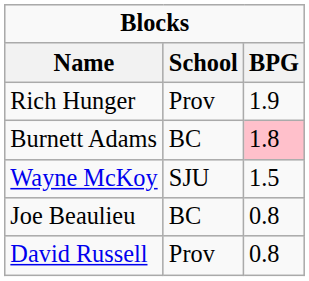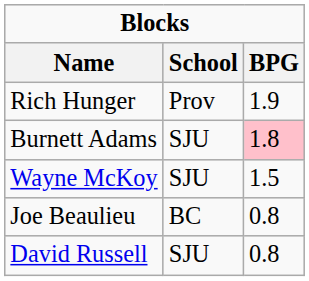 <table class="wikitable">
 <tr>
 <td colspan=3 style="text-align:center;"><strong>Blocks</strong></td>
 </tr>
 <tr>
 <th>Name</th>
 <th>School</th>
 <th>BPG</th>
 </tr>
 <tr>
 <td>Rich Hunger</td>
 <td>Prov</td>
 <td>1.9</td>
 </tr>
 <tr>
 <td>Burnett Adams</td>
-<td>BC</td>
+<td>SJU</td>
 <td style="background: pink;">1.8</td>
 </tr>
 <tr>
 <td><a href='#'>Wayne McKoy</a></td>
 <td>SJU</td>
 <td>1.5</td>
 </tr>
 <tr>
 <td>Joe Beaulieu</td>
 <td>BC</td>
 <td>0.8</td>
 </tr>
 <tr>
 <td><a href='#'>David Russell</a></td>
-<td>Prov</td>
+<td>SJU</td>
 <td>0.8</td>
 </tr>
 </table>
